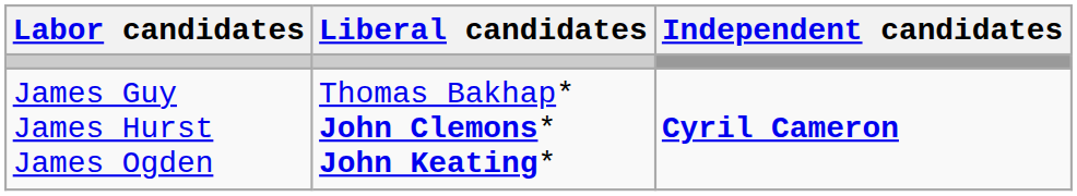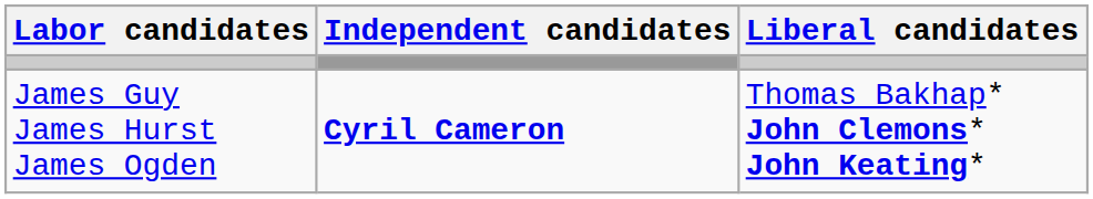 <table class="wikitable">
 <tr>
 <th><a href='#'>Labor</a> candidates</th>
+<th><a href='#'>Independent</a> candidates</th>
 <th><a href='#'>Liberal</a> candidates</th>
-<th><a href='#'>Independent</a> candidates</th>
 </tr>
 <tr bgcolor="#cccccc">
 <td></td>
+<td bgcolor="#999999"></td>
 <td></td>
-<td bgcolor="#999999"></td>
 </tr>
 <tr>
 <td><a href='#'>James Guy</a><br><a href='#'>James Hurst</a><br><a href='#'>James Ogden</a></td>
+<td><strong><a href='#'>Cyril Cameron</a></strong></td>
 <td><a href='#'>Thomas Bakhap</a>*<br><strong><a href='#'>John Clemons</a></strong>*<br><strong><a href='#'>John Keating</a></strong>*</td>
-<td><strong><a href='#'>Cyril Cameron</a></strong></td>
 </tr>
 </table>
